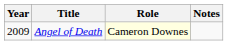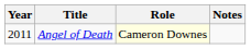 <table class="wikitable sortable">
 <tr>
 <th>Year</th>
 <th>Title</th>
 <th>Role</th>
 <th class="unsortable">Notes</th>
 </tr>
 <tr>
-<td>2009</td>
+<td>2011</td>
 <td><em><a href='#'>Angel of Death</a></em></td>
 <td style="background: lightyellow;">Cameron Downes</td>
 <td></td>
 </tr>
 </table>
